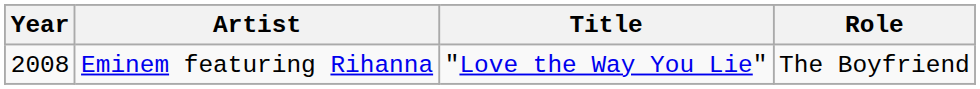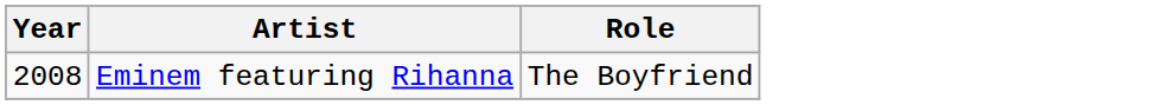 <table class="wikitable sortable">
 <tr>
 <th>Year</th>
 <th>Artist</th>
-<th>Title</th>
 <th class="unsortable">Role</th>
 </tr>
 <tr>
 <td>2008</td>
 <td><a href='#'>Eminem</a> featuring <a href='#'>Rihanna</a></td>
-<td>"<a href='#'>Love the Way You Lie</a>"</td>
 <td>The Boyfriend</td>
 </tr>
 </table>
